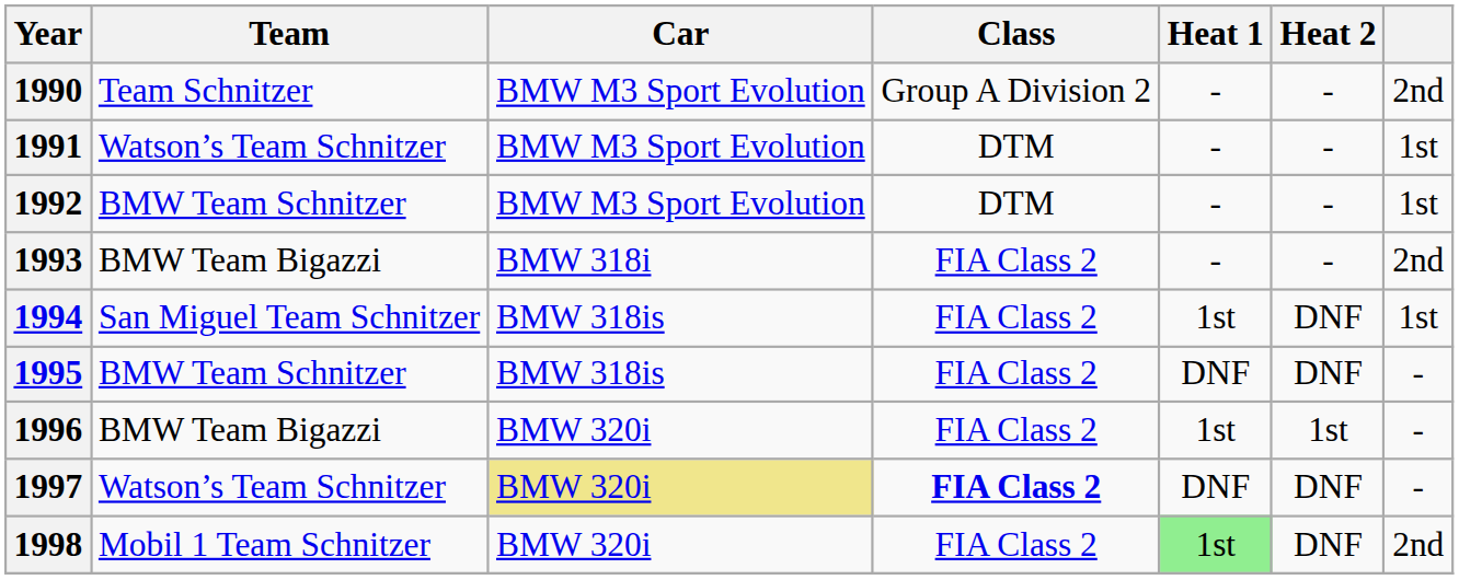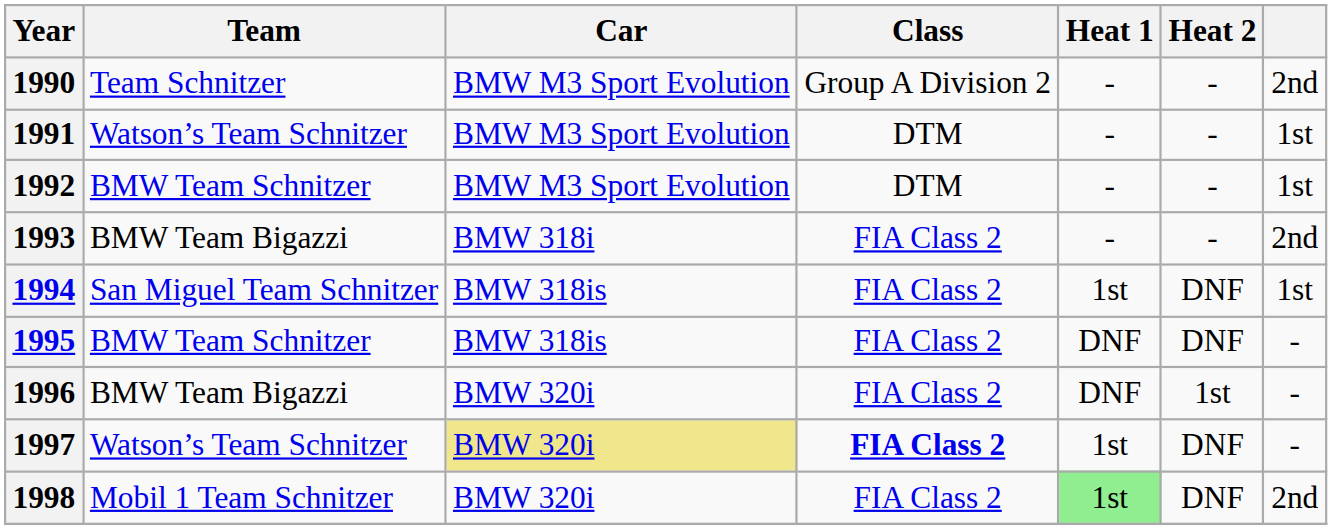 <table class="wikitable" style="text-align:center; font-size:90%">
 <tr>
 <th>Year</th>
 <th>Team</th>
 <th>Car</th>
 <th>Class</th>
 <th>Heat 1</th>
 <th>Heat 2</th>
 <th></th>
 </tr>
 <tr>
 <th>1990</th>
 <td align="left"nowrap> <a href='#'>Team Schnitzer</a></td>
 <td align="left"nowrap><a href='#'>BMW M3 Sport Evolution</a></td>
 <td>Group A Division 2</td>
 <td>-</td>
 <td>-</td>
 <td>2nd</td>
 </tr>
 <tr>
 <th>1991</th>
 <td align="left"nowrap> <a href='#'>Watson’s Team Schnitzer</a></td>
 <td align="left"nowrap><a href='#'>BMW M3 Sport Evolution</a></td>
 <td>DTM</td>
 <td>-</td>
 <td>-</td>
 <td>1st</td>
 </tr>
 <tr>
 <th>1992</th>
 <td align="left"nowrap> <a href='#'>BMW Team Schnitzer</a></td>
 <td align="left"nowrap><a href='#'>BMW M3 Sport Evolution</a></td>
 <td>DTM</td>
 <td>-</td>
 <td>-</td>
 <td>1st</td>
 </tr>
 <tr>
 <th>1993</th>
 <td align="left"nowrap> BMW Team Bigazzi</td>
 <td align="left"nowrap><a href='#'>BMW 318i</a></td>
 <td><a href='#'>FIA Class 2</a></td>
 <td>-</td>
 <td>-</td>
 <td>2nd</td>
 </tr>
 <tr>
 <th><a href='#'>1994</a></th>
 <td align="left"nowrap> <a href='#'>San Miguel Team Schnitzer</a></td>
 <td align="left"nowrap><a href='#'>BMW 318is</a></td>
 <td><a href='#'>FIA Class 2</a></td>
 <td>1st</td>
 <td>DNF</td>
 <td>1st</td>
 </tr>
 <tr>
 <th><a href='#'>1995</a></th>
 <td align="left"nowrap> <a href='#'>BMW Team Schnitzer</a></td>
 <td align="left"nowrap><a href='#'>BMW 318is</a></td>
 <td><a href='#'>FIA Class 2</a></td>
 <td>DNF</td>
 <td>DNF</td>
 <td>-</td>
 </tr>
 <tr>
 <th>1996</th>
 <td align="left"nowrap> BMW Team Bigazzi</td>
 <td align="left"nowrap><a href='#'>BMW 320i</a></td>
 <td><a href='#'>FIA Class 2</a></td>
-<td>1st</td>
+<td>DNF</td>
 <td>1st</td>
 <td>-</td>
 </tr>
 <tr>
 <th>1997</th>
 <td align="left"nowrap> <a href='#'>Watson’s Team Schnitzer</a></td>
 <td align="left"nowrap style="background: khaki;"><a href='#'>BMW 320i</a></td>
 <td><strong><a href='#'>FIA Class 2</a></strong></td>
-<td>DNF</td>
+<td>1st</td>
 <td>DNF</td>
 <td>-</td>
 </tr>
 <tr>
 <th>1998</th>
 <td align="left"nowrap> <a href='#'>Mobil 1 Team Schnitzer</a></td>
 <td align="left"nowrap><a href='#'>BMW 320i</a></td>
 <td><a href='#'>FIA Class 2</a></td>
 <td style="background: lightgreen;">1st</td>
 <td>DNF</td>
 <td>2nd</td>
 </tr>
 <tr>
 </tr>
 </table>
